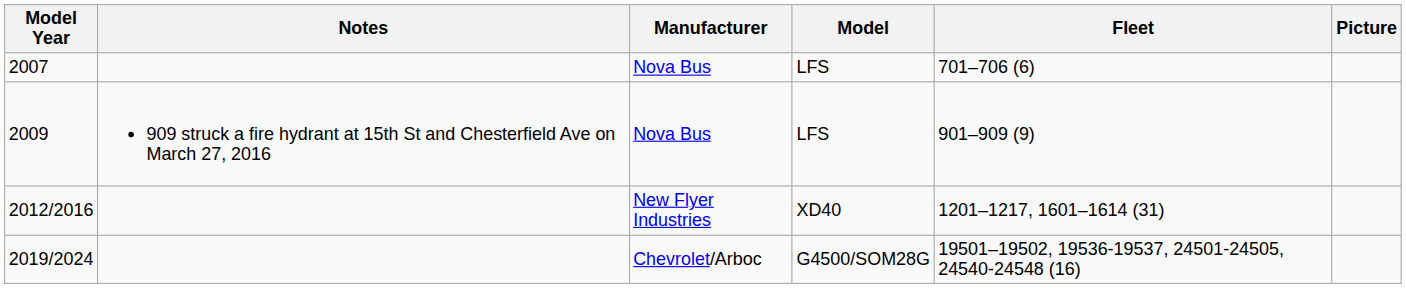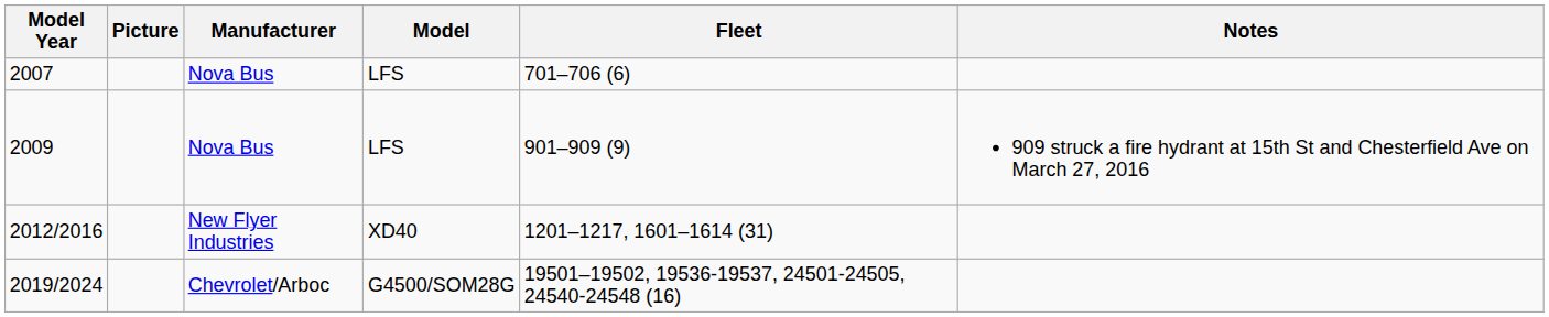 <table class="wikitable sortable">
 <tr>
 <th>Model<br>Year</th>
-<th>Notes</th>
+<th>Picture</th>
 <th>Manufacturer</th>
 <th>Model</th>
 <th>Fleet</th>
-<th>Picture</th>
+<th>Notes</th>
 </tr>
 <tr>
 <td>2007</td>
 <td></td>
 <td><a href='#'>Nova Bus</a></td>
 <td>LFS</td>
 <td>701–706 (6)</td>
 <td></td>
 </tr>
 <tr>
 <td>2009</td>
-<td><br><ul><li>909 struck a fire hydrant at 15th St and Chesterfield Ave on March 27, 2016</li></ul></td>
+<td></td>
 <td><a href='#'>Nova Bus</a></td>
 <td>LFS</td>
 <td>901–909 (9)</td>
-<td></td>
+<td><br><ul><li>909 struck a fire hydrant at 15th St and Chesterfield Ave on March 27, 2016</li></ul></td>
 </tr>
 <tr>
 <td>2012/2016</td>
 <td></td>
 <td><a href='#'>New Flyer Industries</a></td>
 <td>XD40</td>
 <td>1201–1217, 1601–1614 (31)</td>
 <td></td>
 </tr>
 <tr>
 <td>2019/2024</td>
 <td></td>
 <td><a href='#'>Chevrolet</a>/Arboc</td>
 <td>G4500/SOM28G</td>
 <td>19501–19502, 19536-19537, 24501-24505, 24540-24548 (16)</td>
 <td></td>
 </tr>
 </table>
